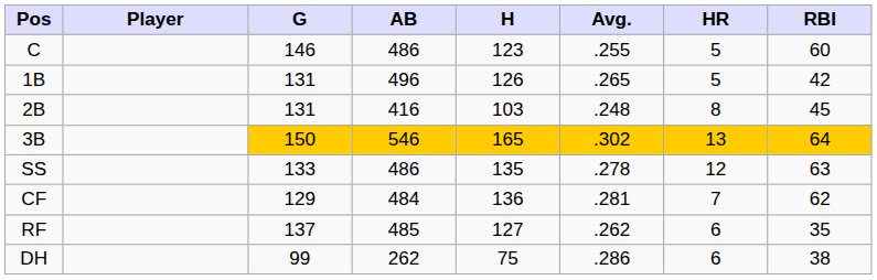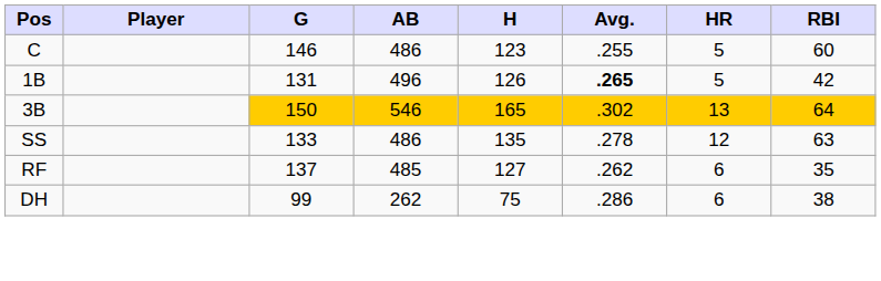 <table class="wikitable sortable">
 <tr>
 <th style="background:#ddf; width:5%;">Pos</th>
 <th style="background:#ddf; width:16%;">Player</th>
 <th style="background:#ddf; width:9%;">G</th>
 <th style="background:#ddf; width:9%;">AB</th>
 <th style="background:#ddf; width:9%;">H</th>
 <th style="background:#ddf; width:9%;">Avg.</th>
 <th style="background:#ddf; width:9%;">HR</th>
 <th style="background:#ddf; width:9%;">RBI</th>
 </tr>
 <tr style="text-align:center;">
 <td>C</td>
 <td></td>
 <td>146</td>
 <td>486</td>
 <td>123</td>
 <td>.255</td>
 <td>5</td>
 <td>60</td>
 </tr>
 <tr style="text-align:center;">
 <td>1B</td>
 <td></td>
 <td>131</td>
 <td>496</td>
 <td>126</td>
-<td>.265</td>
+<td><strong>.265</strong></td>
 <td>5</td>
 <td>42</td>
-</tr>
-<tr style="text-align:center;">
-<td>2B</td>
-<td></td>
-<td>131</td>
-<td>416</td>
-<td>103</td>
-<td>.248</td>
-<td>8</td>
-<td>45</td>
 </tr>
 <tr style="text-align:center;">
 <td>3B</td>
 <td></td>
 <td style="background:#fc0;">150</td>
 <td style="background:#fc0;">546</td>
 <td style="background:#fc0;">165</td>
 <td style="background:#fc0;">.302</td>
 <td style="background:#fc0;">13</td>
 <td style="background:#fc0;">64</td>
 </tr>
 <tr style="text-align:center;">
 <td>SS</td>
 <td></td>
 <td>133</td>
 <td>486</td>
 <td>135</td>
 <td>.278</td>
 <td>12</td>
 <td>63</td>
 </tr>
 <tr style="text-align:center;">
-<td>CF</td>
-<td></td>
-<td>129</td>
-<td>484</td>
-<td>136</td>
-<td>.281</td>
-<td>7</td>
-<td>62</td>
-</tr>
-<tr style="text-align:center;">
 <td>RF</td>
 <td></td>
 <td>137</td>
 <td>485</td>
 <td>127</td>
 <td>.262</td>
 <td>6</td>
 <td>35</td>
 </tr>
 <tr style="text-align:center;">
 <td>DH</td>
 <td></td>
 <td>99</td>
 <td>262</td>
 <td>75</td>
 <td>.286</td>
 <td>6</td>
 <td>38</td>
 </tr>
 </table>
